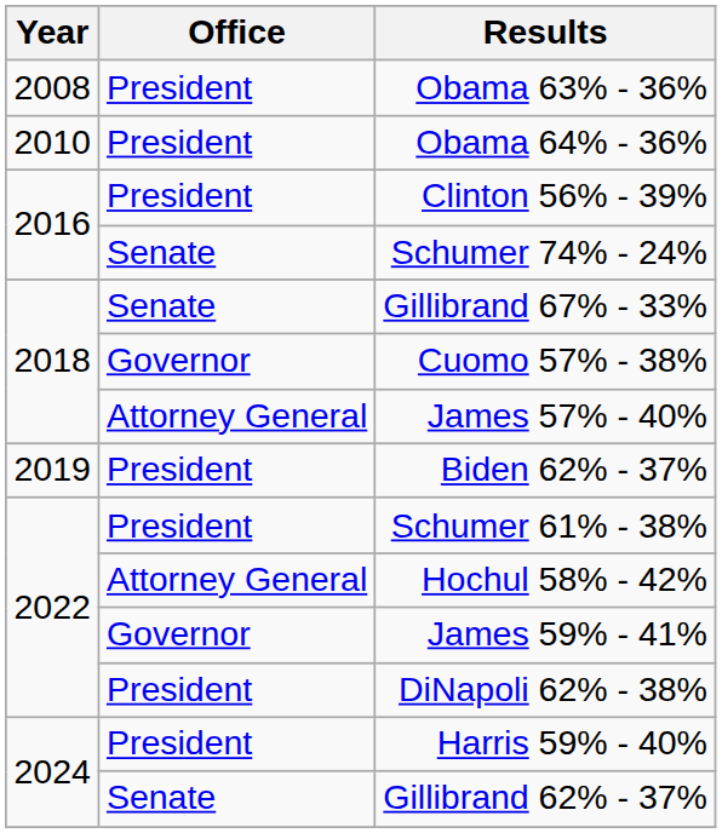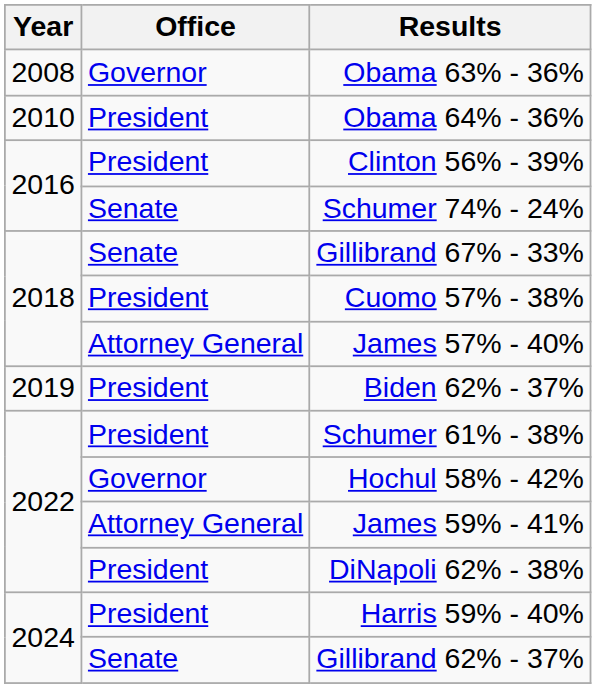 <table class=wikitable>
 <tr>
 <th>Year</th>
 <th>Office</th>
 <th>Results</th>
 </tr>
 <tr>
 <td>2008</td>
-<td><a href='#'>President</a></td>
+<td><a href='#'>Governor</a></td>
 <td align="right" ><a href='#'>Obama</a> 63% - 36%</td>
 </tr>
 <tr>
 <td>2010</td>
 <td><a href='#'>President</a></td>
 <td align="right" ><a href='#'>Obama</a> 64% - 36%</td>
 </tr>
 <tr>
 <td rowspan=2>2016</td>
 <td><a href='#'>President</a></td>
 <td align="right" ><a href='#'>Clinton</a> 56% - 39%</td>
 </tr>
 <tr>
 <td><a href='#'>Senate</a></td>
 <td align="right" ><a href='#'>Schumer</a> 74% - 24%</td>
 </tr>
 <tr>
 <td rowspan=3>2018</td>
 <td><a href='#'>Senate</a></td>
 <td align="right" ><a href='#'>Gillibrand</a> 67% - 33%</td>
 </tr>
 <tr>
-<td><a href='#'>Governor</a></td>
+<td><a href='#'>President</a></td>
 <td align="right" ><a href='#'>Cuomo</a> 57% - 38%</td>
 </tr>
 <tr>
 <td><a href='#'>Attorney General</a></td>
 <td align="right" ><a href='#'>James</a> 57% - 40%</td>
 </tr>
 <tr>
 <td>2019</td>
 <td><a href='#'>President</a></td>
 <td align="right" ><a href='#'>Biden</a> 62% - 37%</td>
 </tr>
 <tr>
 <td rowspan=4>2022</td>
 <td><a href='#'>President</a></td>
 <td align="right" ><a href='#'>Schumer</a> 61% - 38%</td>
 </tr>
 <tr>
-<td><a href='#'>Attorney General</a></td>
+<td><a href='#'>Governor</a></td>
 <td align="right" ><a href='#'>Hochul</a> 58% - 42%</td>
 </tr>
 <tr>
-<td><a href='#'>Governor</a></td>
+<td><a href='#'>Attorney General</a></td>
 <td align="right" ><a href='#'>James</a> 59% - 41%</td>
 </tr>
 <tr>
 <td><a href='#'>President</a></td>
 <td align="right" ><a href='#'>DiNapoli</a> 62% - 38%</td>
 </tr>
 <tr>
 <td rowspan=2>2024</td>
 <td><a href='#'>President</a></td>
 <td align="right" ><a href='#'>Harris</a> 59% - 40%</td>
 </tr>
 <tr>
 <td><a href='#'>Senate</a></td>
 <td align="right" ><a href='#'>Gillibrand</a> 62% - 37%</td>
 </tr>
 </table>
